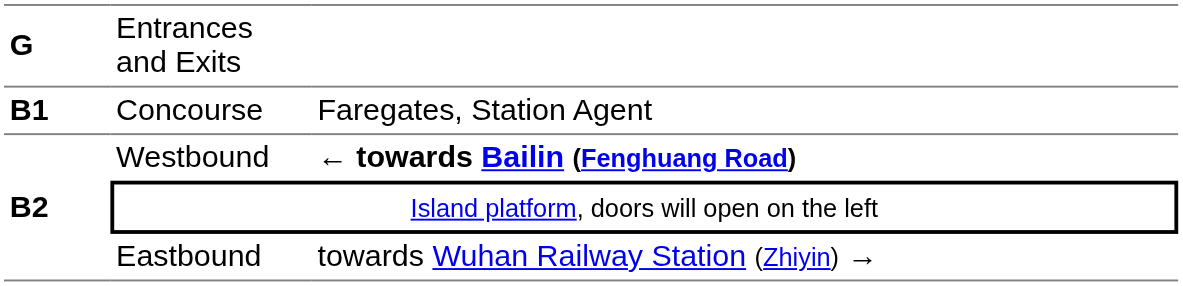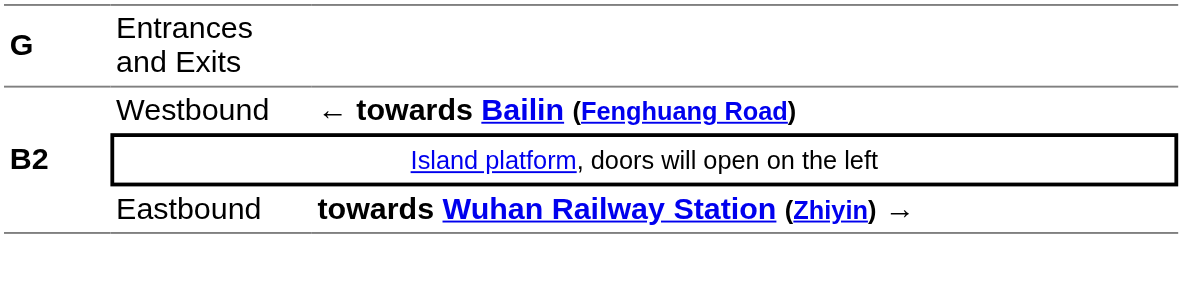 <table table border=0 cellspacing=0 cellpadding=3>
 <tr>
 <td style="border-top:solid 1px gray;border-bottom:solid 0px gray;" width=50><strong>G</strong></td>
 <td style="border-top:solid 1px gray;border-bottom:solid 0px gray;" width=100>Entrances and Exits</td>
 <td style="border-top:solid 1px gray;border-bottom:solid 0px gray;" width=450></td>
-</tr>
-<tr>
-<td style="border-top:solid 1px gray;border-bottom:solid 0px gray;" width=50><strong>B1</strong></td>
-<td style="border-top:solid 1px gray;border-bottom:solid 0px gray;" width=100>Concourse</td>
-<td style="border-top:solid 1px gray;border-bottom:solid 0px gray;" width=450>Faregates, Station Agent</td>
 </tr>
 <tr>
 <td style="border-top:solid 1px gray;border-bottom:solid 1px gray;" rowspan=3><strong>B2</strong></td>
 <td style="border-top:solid 1px gray;border-bottom:solid 0px gray;">Westbound</td>
 <td style="border-top:solid 1px gray;border-bottom:solid 0px gray;"><strong>←  towards <a href='#'>Bailin</a> <small>(<a href='#'>Fenghuang Road</a>)</small></strong></td>
 </tr>
 <tr>
 <td style="border-right:solid 2px black;border-left:solid 2px black;border-top:solid 2px black;border-bottom:solid 2px black;text-align:center;" colspan=2><small><a href='#'>Island platform</a>, doors will open on the left</small></td>
 </tr>
 <tr>
 <td style="border-bottom:solid 1px gray;">Eastbound</td>
-<td style="border-bottom:solid 1px gray;"> towards <a href='#'>Wuhan Railway Station</a> <small>(<a href='#'>Zhiyin</a>)</small> →</td>
+<td style="border-bottom:solid 1px gray;"><strong> towards <a href='#'>Wuhan Railway Station</a> <small>(<a href='#'>Zhiyin</a>)</small> →</strong></td>
 </tr>
 </table>
